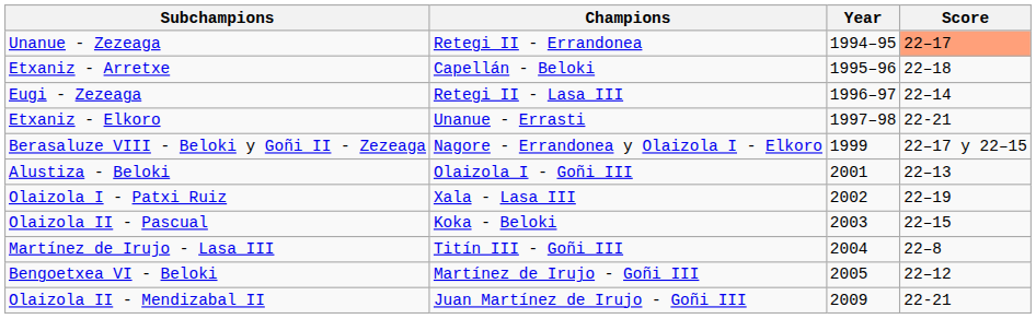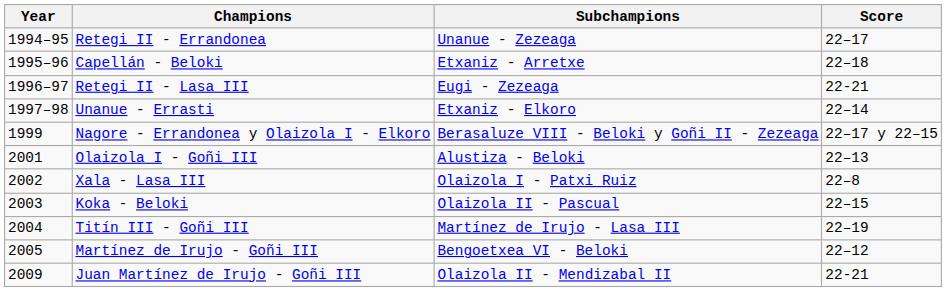 <table class="wikitable">
 <tr>
+<th>Year</th>
+<th>Champions</th>
 <th>Subchampions</th>
-<th>Champions</th>
-<th>Year</th>
 <th>Score</th>
 </tr>
 <tr>
+<td>1994–95</td>
+<td><a href='#'>Retegi II</a> - <a href='#'>Errandonea</a></td>
 <td><a href='#'>Unanue</a> - <a href='#'>Zezeaga</a></td>
-<td><a href='#'>Retegi II</a> - <a href='#'>Errandonea</a></td>
-<td>1994–95</td>
-<td style="background: lightsalmon;">22–17</td>
+<td>22–17</td>
 </tr>
 <tr>
+<td>1995–96</td>
+<td><a href='#'>Capellán</a> - <a href='#'>Beloki</a></td>
 <td><a href='#'>Etxaniz</a> - <a href='#'>Arretxe</a></td>
-<td><a href='#'>Capellán</a> - <a href='#'>Beloki</a></td>
-<td>1995–96</td>
 <td>22–18</td>
 </tr>
 <tr>
+<td>1996–97</td>
+<td><a href='#'>Retegi II</a> - <a href='#'>Lasa III</a></td>
 <td><a href='#'>Eugi</a> - <a href='#'>Zezeaga</a></td>
-<td><a href='#'>Retegi II</a> - <a href='#'>Lasa III</a></td>
-<td>1996–97</td>
+<td>22-21</td>
+</tr>
+<tr>
+<td>1997–98</td>
+<td><a href='#'>Unanue</a> - <a href='#'>Errasti</a></td>
+<td><a href='#'>Etxaniz</a> - <a href='#'>Elkoro</a></td>
 <td>22–14</td>
 </tr>
 <tr>
-<td><a href='#'>Etxaniz</a> - <a href='#'>Elkoro</a></td>
-<td><a href='#'>Unanue</a> - <a href='#'>Errasti</a></td>
-<td>1997–98</td>
-<td>22-21</td>
-</tr>
-<tr>
+<td>1999</td>
+<td><a href='#'>Nagore</a> - <a href='#'>Errandonea</a> y <a href='#'>Olaizola I</a> - <a href='#'>Elkoro</a></td>
 <td><a href='#'>Berasaluze VIII</a> - <a href='#'>Beloki</a> y <a href='#'>Goñi II</a> - <a href='#'>Zezeaga</a></td>
-<td><a href='#'>Nagore</a> - <a href='#'>Errandonea</a> y <a href='#'>Olaizola I</a> - <a href='#'>Elkoro</a></td>
-<td>1999</td>
 <td>22–17 y 22–15</td>
 </tr>
 <tr>
+<td>2001</td>
+<td><a href='#'>Olaizola I</a> - <a href='#'>Goñi III</a></td>
 <td><a href='#'>Alustiza</a> - <a href='#'>Beloki</a></td>
-<td><a href='#'>Olaizola I</a> - <a href='#'>Goñi III</a></td>
-<td>2001</td>
 <td>22–13</td>
 </tr>
 <tr>
+<td>2002</td>
+<td><a href='#'>Xala</a> - <a href='#'>Lasa III</a></td>
 <td><a href='#'>Olaizola I</a> - <a href='#'>Patxi Ruiz</a></td>
-<td><a href='#'>Xala</a> - <a href='#'>Lasa III</a></td>
-<td>2002</td>
+<td>22–8</td>
+</tr>
+<tr>
+<td>2003</td>
+<td><a href='#'>Koka</a> - <a href='#'>Beloki</a></td>
+<td><a href='#'>Olaizola II</a> - <a href='#'>Pascual</a></td>
+<td>22–15</td>
+</tr>
+<tr>
+<td>2004</td>
+<td><a href='#'>Titín III</a> - <a href='#'>Goñi III</a></td>
+<td><a href='#'>Martínez de Irujo</a> - <a href='#'>Lasa III</a></td>
 <td>22–19</td>
 </tr>
 <tr>
-<td><a href='#'>Olaizola II</a> - <a href='#'>Pascual</a></td>
-<td><a href='#'>Koka</a> - <a href='#'>Beloki</a></td>
-<td>2003</td>
-<td>22–15</td>
-</tr>
-<tr>
-<td><a href='#'>Martínez de Irujo</a> - <a href='#'>Lasa III</a></td>
-<td><a href='#'>Titín III</a> - <a href='#'>Goñi III</a></td>
-<td>2004</td>
-<td>22–8</td>
-</tr>
-<tr>
+<td>2005</td>
+<td><a href='#'>Martínez de Irujo</a> - <a href='#'>Goñi III</a></td>
 <td><a href='#'>Bengoetxea VI</a> - <a href='#'>Beloki</a></td>
-<td><a href='#'>Martínez de Irujo</a> - <a href='#'>Goñi III</a></td>
-<td>2005</td>
 <td>22–12</td>
 </tr>
 <tr>
+<td>2009</td>
+<td><a href='#'>Juan Martínez de Irujo</a> - <a href='#'>Goñi III</a></td>
 <td><a href='#'>Olaizola II</a> - <a href='#'>Mendizabal II</a></td>
-<td><a href='#'>Juan Martínez de Irujo</a> - <a href='#'>Goñi III</a></td>
-<td>2009</td>
 <td>22-21</td>
 </tr>
 </table>
